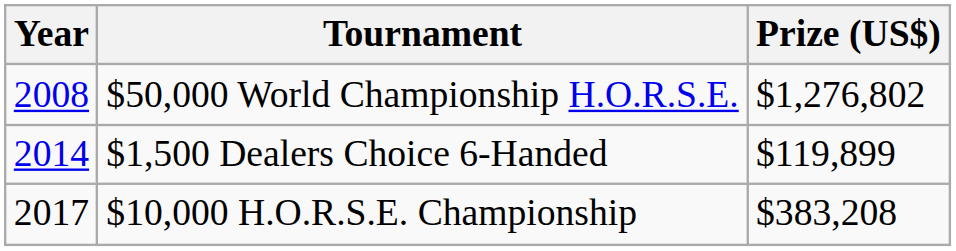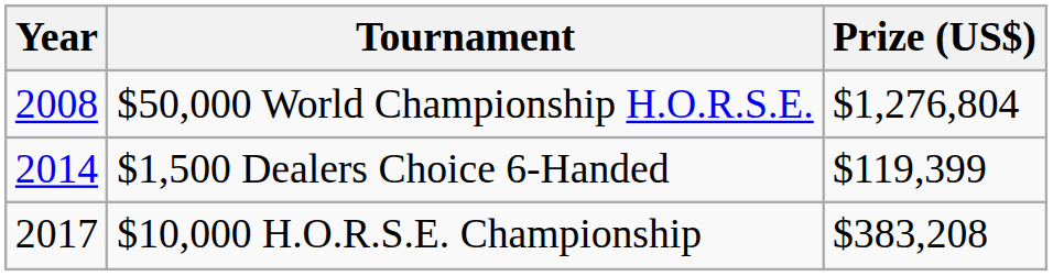 <table class="wikitable">
 <tr>
 <th>Year</th>
 <th>Tournament</th>
 <th>Prize (US$)</th>
 </tr>
 <tr>
 <td><a href='#'>2008</a></td>
 <td>$50,000 World Championship <a href='#'>H.O.R.S.E.</a></td>
-<td>$1,276,802</td>
+<td>$1,276,804</td>
 </tr>
 <tr>
 <td><a href='#'>2014</a></td>
 <td>$1,500 Dealers Choice 6-Handed</td>
-<td>$119,899</td>
+<td>$119,399</td>
 </tr>
 <tr>
 <td>2017</td>
 <td>$10,000 H.O.R.S.E. Championship</td>
 <td>$383,208</td>
 </tr>
 </table>
